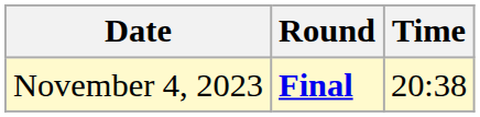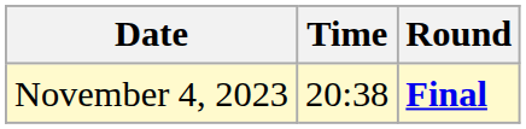 <table class="wikitable">
 <tr>
 <th>Date</th>
+<th>Time</th>
 <th>Round</th>
-<th>Time</th>
 </tr>
 <tr style=background:lemonchiffon>
 <td>November 4, 2023</td>
+<td>20:38</td>
 <td><strong><a href='#'>Final</a></strong></td>
-<td>20:38</td>
 </tr>
 </table>
